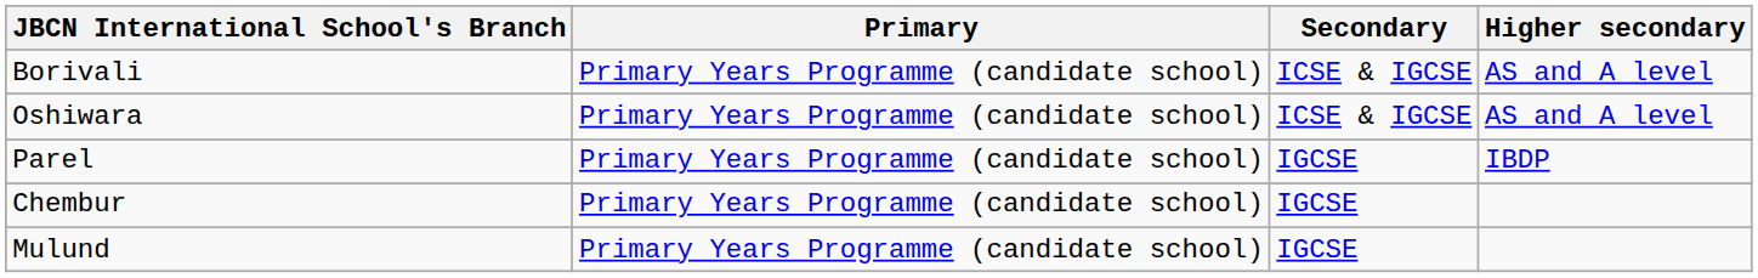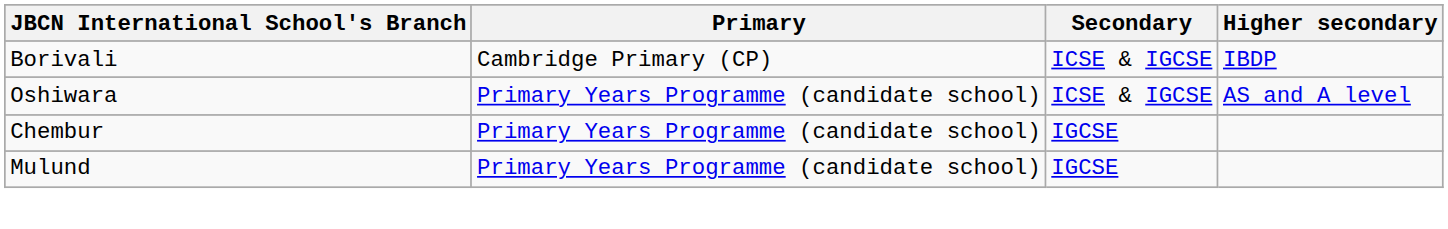 <table class="wikitable sortable">
 <tr>
 <th>JBCN International School's Branch</th>
 <th>Primary</th>
 <th>Secondary</th>
 <th>Higher secondary</th>
 </tr>
 <tr>
 <td>Borivali</td>
-<td><a href='#'>Primary Years Programme</a> (candidate school)</td>
+<td>Cambridge Primary (CP)</td>
 <td><a href='#'>ICSE</a> & <a href='#'>IGCSE</a></td>
-<td><a href='#'>AS and A level</a></td>
+<td><a href='#'>IBDP</a></td>
 </tr>
 <tr>
 <td>Oshiwara</td>
 <td><a href='#'>Primary Years Programme</a> (candidate school)</td>
 <td><a href='#'>ICSE</a> & <a href='#'>IGCSE</a></td>
 <td><a href='#'>AS and A level</a></td>
-</tr>
-<tr>
-<td>Parel</td>
-<td><a href='#'>Primary Years Programme</a> (candidate school)</td>
-<td><a href='#'>IGCSE</a></td>
-<td><a href='#'>IBDP</a></td>
 </tr>
 <tr>
 <td>Chembur</td>
 <td><a href='#'>Primary Years Programme</a> (candidate school)</td>
 <td><a href='#'>IGCSE</a></td>
 <td></td>
 </tr>
 <tr>
 <td>Mulund</td>
 <td><a href='#'>Primary Years Programme</a> (candidate school)</td>
 <td><a href='#'>IGCSE</a></td>
 <td></td>
 </tr>
 </table>
